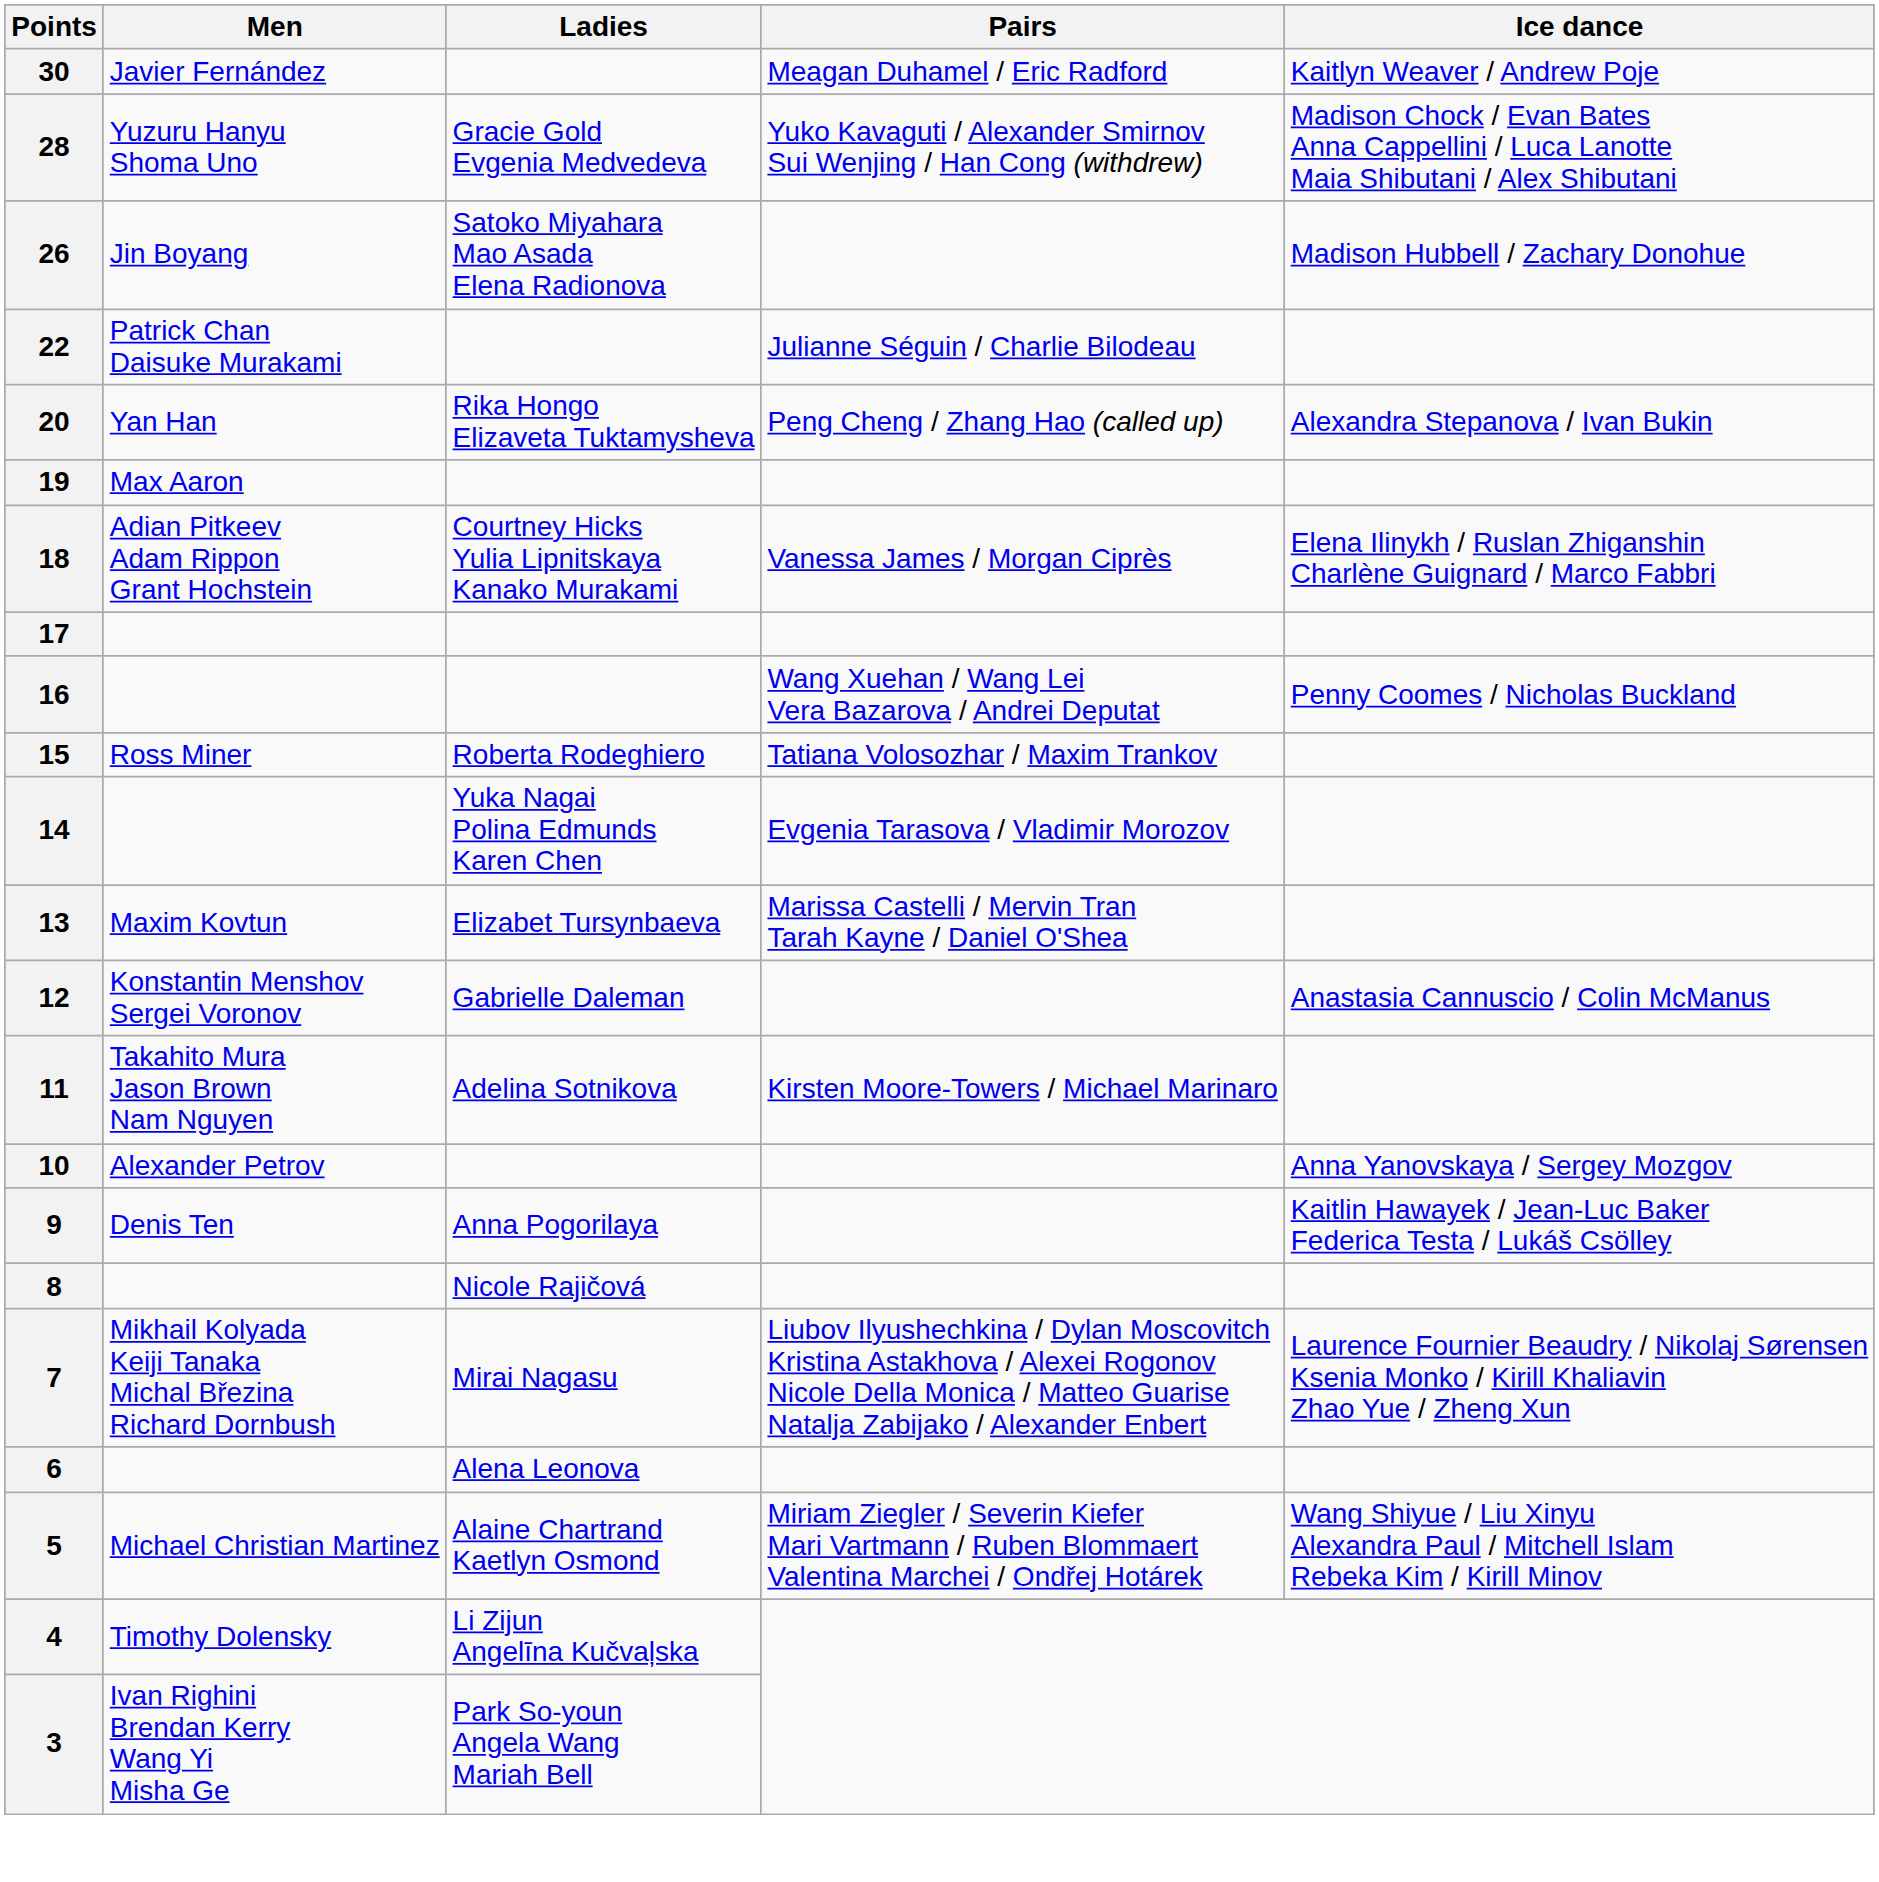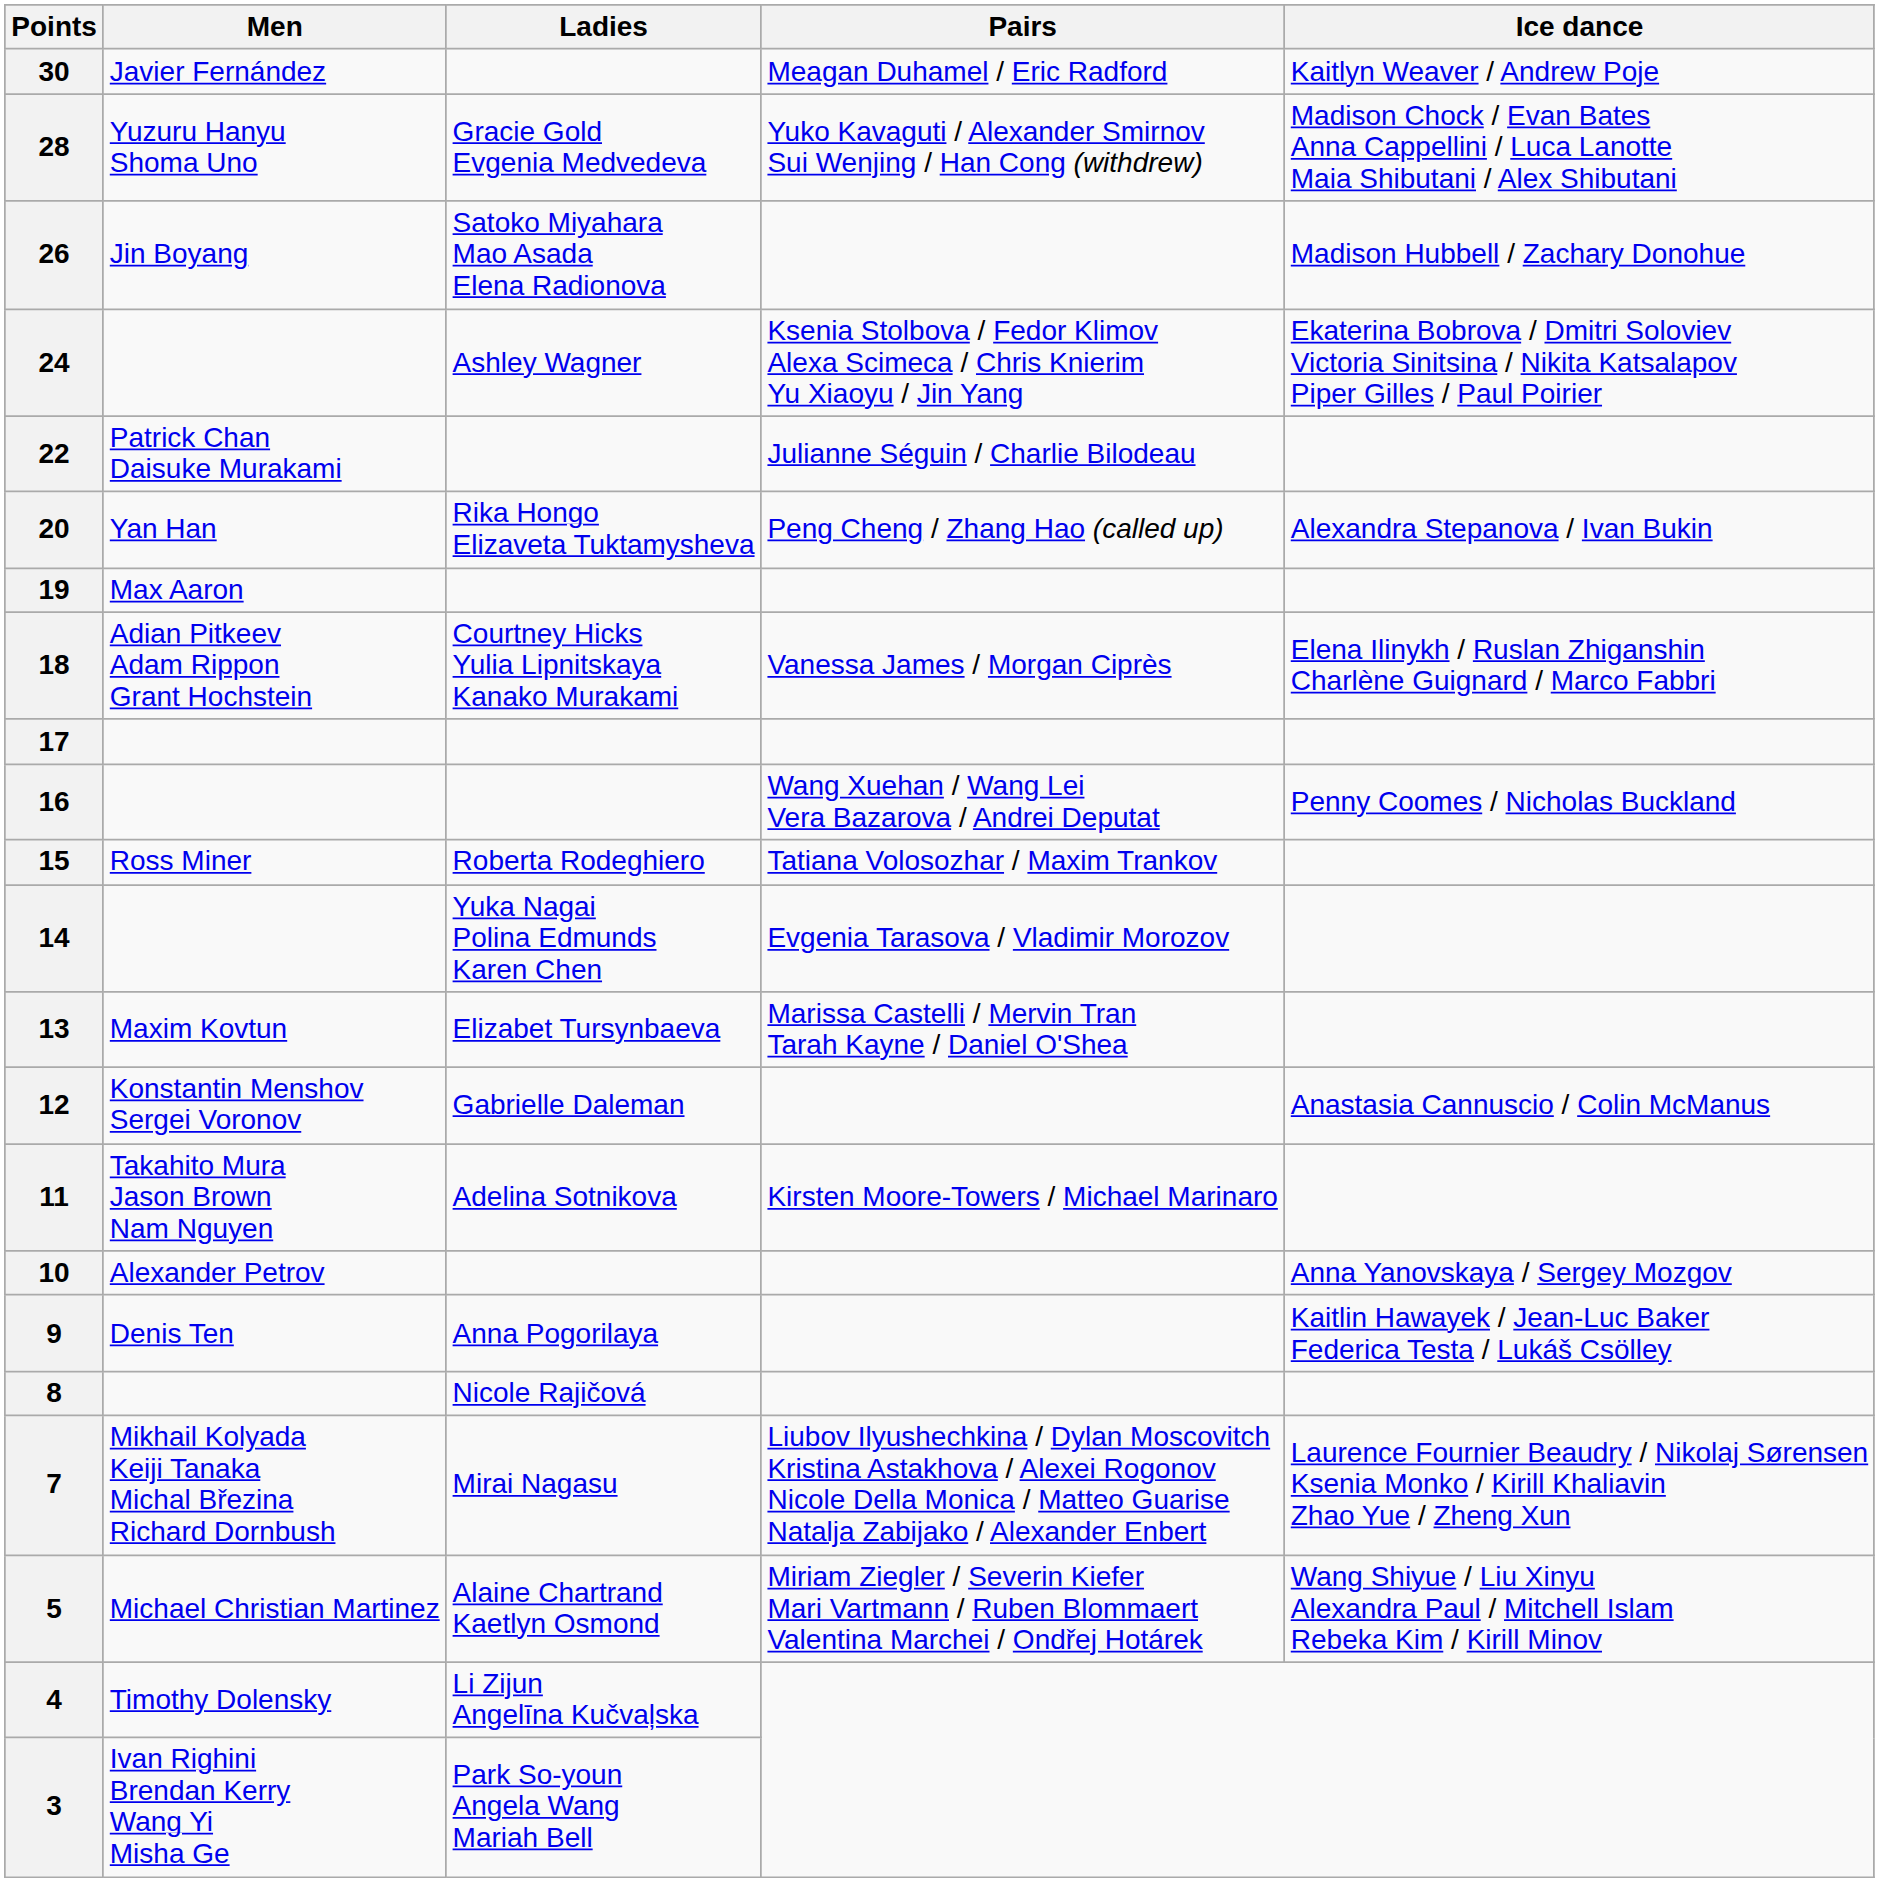 <table class="wikitable">
 <tr>
 <th>Points</th>
 <th>Men</th>
 <th>Ladies</th>
 <th>Pairs</th>
 <th>Ice dance</th>
 </tr>
 <tr>
 <th>30</th>
 <td> <a href='#'>Javier Fernández</a></td>
 <td></td>
 <td> <a href='#'>Meagan Duhamel</a> / <a href='#'>Eric Radford</a></td>
 <td> <a href='#'>Kaitlyn Weaver</a> / <a href='#'>Andrew Poje</a></td>
 </tr>
 <tr>
 <th>28</th>
 <td> <a href='#'>Yuzuru Hanyu</a> <br>  <a href='#'>Shoma Uno</a></td>
 <td> <a href='#'>Gracie Gold</a> <br>  <a href='#'>Evgenia Medvedeva</a></td>
 <td> <a href='#'>Yuko Kavaguti</a> / <a href='#'>Alexander Smirnov</a> <br>  <a href='#'>Sui Wenjing</a> / <a href='#'>Han Cong</a> <em>(withdrew)</em></td>
 <td> <a href='#'>Madison Chock</a> / <a href='#'>Evan Bates</a> <br>  <a href='#'>Anna Cappellini</a> / <a href='#'>Luca Lanotte</a> <br>  <a href='#'>Maia Shibutani</a> / <a href='#'>Alex Shibutani</a></td>
 </tr>
 <tr>
 <th>26</th>
 <td> <a href='#'>Jin Boyang</a></td>
 <td> <a href='#'>Satoko Miyahara</a> <br>  <a href='#'>Mao Asada</a> <br>  <a href='#'>Elena Radionova</a></td>
 <td></td>
 <td> <a href='#'>Madison Hubbell</a> / <a href='#'>Zachary Donohue</a></td>
+</tr>
+<tr>
+<th>24</th>
+<td></td>
+<td> <a href='#'>Ashley Wagner</a></td>
+<td> <a href='#'>Ksenia Stolbova</a> / <a href='#'>Fedor Klimov</a> <br>  <a href='#'>Alexa Scimeca</a> / <a href='#'>Chris Knierim</a> <br>  <a href='#'>Yu Xiaoyu</a> / <a href='#'>Jin Yang</a></td>
+<td> <a href='#'>Ekaterina Bobrova</a> / <a href='#'>Dmitri Soloviev</a> <br>  <a href='#'>Victoria Sinitsina</a> / <a href='#'>Nikita Katsalapov</a> <br>  <a href='#'>Piper Gilles</a> / <a href='#'>Paul Poirier</a></td>
 </tr>
 <tr>
 <th>22</th>
 <td> <a href='#'>Patrick Chan</a> <br>  <a href='#'>Daisuke Murakami</a></td>
 <td></td>
 <td> <a href='#'>Julianne Séguin</a> / <a href='#'>Charlie Bilodeau</a></td>
 <td></td>
 </tr>
 <tr>
 <th>20</th>
 <td> <a href='#'>Yan Han</a></td>
 <td> <a href='#'>Rika Hongo</a> <br>  <a href='#'>Elizaveta Tuktamysheva</a></td>
 <td> <a href='#'>Peng Cheng</a> / <a href='#'>Zhang Hao</a> <em>(called up)</em></td>
 <td> <a href='#'>Alexandra Stepanova</a> / <a href='#'>Ivan Bukin</a></td>
 </tr>
 <tr>
 <th>19</th>
 <td> <a href='#'>Max Aaron</a></td>
 <td></td>
 <td></td>
 <td></td>
 </tr>
 <tr>
 <th>18</th>
 <td> <a href='#'>Adian Pitkeev</a> <br>  <a href='#'>Adam Rippon</a> <br>  <a href='#'>Grant Hochstein</a></td>
 <td> <a href='#'>Courtney Hicks</a> <br>  <a href='#'>Yulia Lipnitskaya</a> <br>  <a href='#'>Kanako Murakami</a></td>
 <td> <a href='#'>Vanessa James</a> / <a href='#'>Morgan Ciprès</a></td>
 <td> <a href='#'>Elena Ilinykh</a> / <a href='#'>Ruslan Zhiganshin</a> <br>  <a href='#'>Charlène Guignard</a> / <a href='#'>Marco Fabbri</a></td>
 </tr>
 <tr>
 <th>17</th>
 <td></td>
 <td></td>
 <td></td>
 <td></td>
 </tr>
 <tr>
 <th>16</th>
 <td></td>
 <td></td>
 <td> <a href='#'>Wang Xuehan</a> / <a href='#'>Wang Lei</a> <br>  <a href='#'>Vera Bazarova</a> / <a href='#'>Andrei Deputat</a></td>
 <td> <a href='#'>Penny Coomes</a> / <a href='#'>Nicholas Buckland</a></td>
 </tr>
 <tr>
 <th>15</th>
 <td> <a href='#'>Ross Miner</a></td>
 <td> <a href='#'>Roberta Rodeghiero</a></td>
 <td> <a href='#'>Tatiana Volosozhar</a> / <a href='#'>Maxim Trankov</a></td>
 <td></td>
 </tr>
 <tr>
 <th>14</th>
 <td></td>
 <td> <a href='#'>Yuka Nagai</a> <br>  <a href='#'>Polina Edmunds</a> <br>  <a href='#'>Karen Chen</a></td>
 <td> <a href='#'>Evgenia Tarasova</a> / <a href='#'>Vladimir Morozov</a></td>
 <td></td>
 </tr>
 <tr>
 <th>13</th>
 <td> <a href='#'>Maxim Kovtun</a></td>
 <td> <a href='#'>Elizabet Tursynbaeva</a></td>
 <td> <a href='#'>Marissa Castelli</a> / <a href='#'>Mervin Tran</a> <br>  <a href='#'>Tarah Kayne</a> / <a href='#'>Daniel O'Shea</a></td>
 <td></td>
 </tr>
 <tr>
 <th>12</th>
 <td> <a href='#'>Konstantin Menshov</a> <br>  <a href='#'>Sergei Voronov</a></td>
 <td> <a href='#'>Gabrielle Daleman</a></td>
 <td></td>
 <td> <a href='#'>Anastasia Cannuscio</a> / <a href='#'>Colin McManus</a></td>
 </tr>
 <tr>
 <th>11</th>
 <td> <a href='#'>Takahito Mura</a> <br>  <a href='#'>Jason Brown</a> <br>  <a href='#'>Nam Nguyen</a></td>
 <td> <a href='#'>Adelina Sotnikova</a></td>
 <td> <a href='#'>Kirsten Moore-Towers</a> / <a href='#'>Michael Marinaro</a></td>
 <td></td>
 </tr>
 <tr>
 <th>10</th>
 <td> <a href='#'>Alexander Petrov</a></td>
 <td></td>
 <td></td>
 <td> <a href='#'>Anna Yanovskaya</a> / <a href='#'>Sergey Mozgov</a></td>
 </tr>
 <tr>
 <th>9</th>
 <td> <a href='#'>Denis Ten</a></td>
 <td> <a href='#'>Anna Pogorilaya</a></td>
 <td></td>
 <td> <a href='#'>Kaitlin Hawayek</a> / <a href='#'>Jean-Luc Baker</a> <br>  <a href='#'>Federica Testa</a> / <a href='#'>Lukáš Csölley</a></td>
 </tr>
 <tr>
 <th>8</th>
 <td></td>
 <td> <a href='#'>Nicole Rajičová</a></td>
 <td></td>
 <td></td>
 </tr>
 <tr>
 <th>7</th>
 <td> <a href='#'>Mikhail Kolyada</a> <br>  <a href='#'>Keiji Tanaka</a> <br>  <a href='#'>Michal Březina</a> <br>  <a href='#'>Richard Dornbush</a></td>
 <td> <a href='#'>Mirai Nagasu</a></td>
 <td> <a href='#'>Liubov Ilyushechkina</a> / <a href='#'>Dylan Moscovitch</a> <br>  <a href='#'>Kristina Astakhova</a> / <a href='#'>Alexei Rogonov</a> <br>  <a href='#'>Nicole Della Monica</a> / <a href='#'>Matteo Guarise</a> <br>  <a href='#'>Natalja Zabijako</a> / <a href='#'>Alexander Enbert</a></td>
 <td> <a href='#'>Laurence Fournier Beaudry</a> / <a href='#'>Nikolaj Sørensen</a> <br>  <a href='#'>Ksenia Monko</a> / <a href='#'>Kirill Khaliavin</a> <br>  <a href='#'>Zhao Yue</a> / <a href='#'>Zheng Xun</a></td>
 </tr>
 <tr>
-<th>6</th>
-<td></td>
-<td> <a href='#'>Alena Leonova</a></td>
-<td></td>
-<td></td>
-</tr>
-<tr>
 <th>5</th>
 <td> <a href='#'>Michael Christian Martinez</a></td>
 <td> <a href='#'>Alaine Chartrand</a> <br>  <a href='#'>Kaetlyn Osmond</a></td>
 <td> <a href='#'>Miriam Ziegler</a> / <a href='#'>Severin Kiefer</a> <br>  <a href='#'>Mari Vartmann</a> / <a href='#'>Ruben Blommaert</a> <br>  <a href='#'>Valentina Marchei</a> / <a href='#'>Ondřej Hotárek</a></td>
 <td> <a href='#'>Wang Shiyue</a> / <a href='#'>Liu Xinyu</a> <br>  <a href='#'>Alexandra Paul</a> / <a href='#'>Mitchell Islam</a> <br>  <a href='#'>Rebeka Kim</a> / <a href='#'>Kirill Minov</a></td>
 </tr>
 <tr>
 <th>4</th>
 <td> <a href='#'>Timothy Dolensky</a></td>
 <td> <a href='#'>Li Zijun</a> <br>  <a href='#'>Angelīna Kučvaļska</a></td>
 <td colspan="2" rowspan="2"></td>
 </tr>
 <tr>
 <th>3</th>
 <td> <a href='#'>Ivan Righini</a> <br>  <a href='#'>Brendan Kerry</a> <br>  <a href='#'>Wang Yi</a> <br>  <a href='#'>Misha Ge</a></td>
 <td> <a href='#'>Park So-youn</a> <br>  <a href='#'>Angela Wang</a> <br>  <a href='#'>Mariah Bell</a></td>
 </tr>
 </table>
